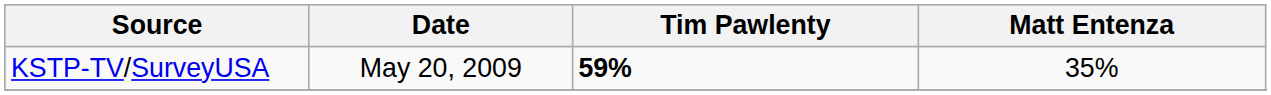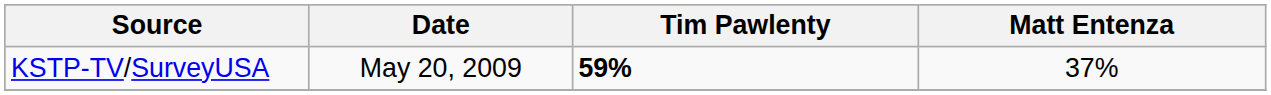 <table class="wikitable collapsible">
 <tr>
 <th width="175px">Source</th>
 <th width="150px">Date</th>
 <th width="200px" align="center">Tim Pawlenty</th>
 <th width="200px" align="center">Matt Entenza</th>
 </tr>
 <tr>
 <td><a href='#'>KSTP-TV</a>/<a href='#'>SurveyUSA</a></td>
 <td align="center">May 20, 2009</td>
 <td><strong>59%</strong></td>
-<td align="center">35%</td>
+<td align="center">37%</td>
 </tr>
 <tr>
 </tr>
 </table>
